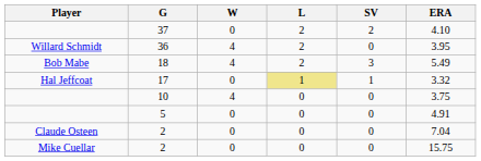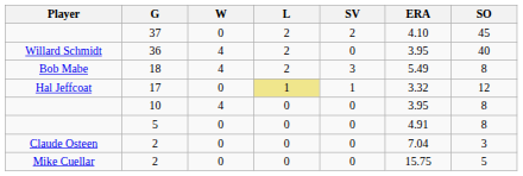 <table class="wikitable sortable">
 <tr>
 <th bgcolor="#DDDDFF" width="16%">Player</th>
 <th bgcolor="#DDDDFF" width="9%">G</th>
 <th bgcolor="#DDDDFF" width="9%">W</th>
 <th bgcolor="#DDDDFF" width="9%">L</th>
 <th bgcolor="#DDDDFF" width="9%">SV</th>
 <th bgcolor="#DDDDFF" width="9%">ERA</th>
+<th bgcolor="#DDDDFF" width="9%">SO</th>
 </tr>
 <tr align="center">
 <td></td>
 <td>37</td>
 <td>0</td>
 <td>2</td>
 <td>2</td>
 <td>4.10</td>
+<td>45</td>
 </tr>
 <tr align="center">
 <td><a href='#'>Willard Schmidt</a></td>
 <td>36</td>
 <td>4</td>
 <td>2</td>
 <td>0</td>
 <td>3.95</td>
+<td>40</td>
 </tr>
 <tr align=center>
 <td><a href='#'>Bob Mabe</a></td>
 <td>18</td>
 <td>4</td>
 <td>2</td>
 <td>3</td>
 <td>5.49</td>
+<td>8</td>
 </tr>
 <tr align=center>
 <td><a href='#'>Hal Jeffcoat</a></td>
 <td>17</td>
 <td>0</td>
 <td style="background: khaki;">1</td>
 <td>1</td>
 <td>3.32</td>
+<td>12</td>
 </tr>
 <tr align=center>
 <td></td>
 <td>10</td>
 <td>4</td>
 <td>0</td>
 <td>0</td>
-<td>3.75</td>
+<td>3.95</td>
+<td>8</td>
 </tr>
 <tr align="center">
 <td></td>
 <td>5</td>
 <td>0</td>
 <td>0</td>
 <td>0</td>
 <td>4.91</td>
+<td>8</td>
 </tr>
 <tr align="center">
 <td><a href='#'>Claude Osteen</a></td>
 <td>2</td>
 <td>0</td>
 <td>0</td>
 <td>0</td>
 <td>7.04</td>
+<td>3</td>
 </tr>
 <tr align=center>
 <td><a href='#'>Mike Cuellar</a></td>
 <td>2</td>
 <td>0</td>
 <td>0</td>
 <td>0</td>
 <td>15.75</td>
+<td>5</td>
 </tr>
 </table>
